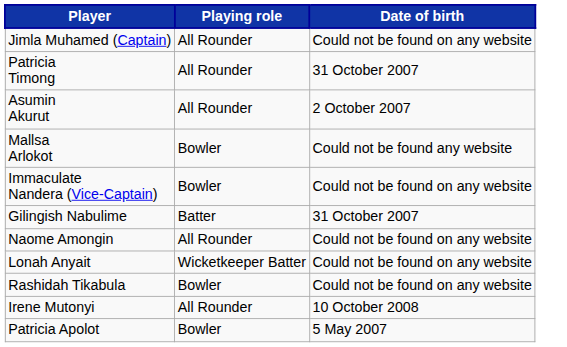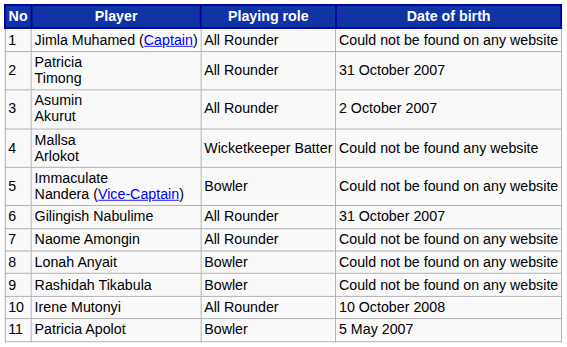 <table class="wikitable">
 <tr>
+<th style="color:#ffffff; background: #1034A6; border:2px solid #000099;">No</th>
 <th style="color:#ffffff; background: #1034A6; border:2px solid #000099;">Player</th>
 <th style="color:#ffffff; background: #1034A6; border:2px solid #000099;">Playing role</th>
 <th style="color:#ffffff; background: #1034A6; border:2px solid #000099;">Date of birth</th>
 </tr>
 <tr>
+<td>1</td>
 <td>Jimla Muhamed (<a href='#'>Captain</a>)</td>
 <td>All Rounder</td>
 <td>Could not be found on any website</td>
 </tr>
 <tr>
+<td>2</td>
 <td>Patricia<br>Timong</td>
 <td>All Rounder</td>
 <td>31 October 2007</td>
 </tr>
 <tr>
+<td>3</td>
 <td>Asumin<br>Akurut</td>
 <td>All Rounder</td>
 <td>2 October 2007</td>
 </tr>
 <tr>
+<td>4</td>
 <td>Mallsa<br>Arlokot</td>
-<td>Bowler</td>
+<td>Wicketkeeper Batter</td>
 <td>Could not be found any website</td>
 </tr>
 <tr>
+<td>5</td>
 <td>Immaculate<br>Nandera (<a href='#'>Vice-Captain</a>)</td>
 <td>Bowler</td>
 <td>Could not be found on any website</td>
 </tr>
 <tr>
+<td>6</td>
 <td>Gilingish Nabulime</td>
-<td>Batter</td>
+<td>All Rounder</td>
 <td>31 October 2007</td>
 </tr>
 <tr>
+<td>7</td>
 <td>Naome Amongin</td>
 <td>All Rounder</td>
 <td>Could not be found on any website</td>
 </tr>
 <tr>
+<td>8</td>
 <td>Lonah Anyait</td>
-<td>Wicketkeeper Batter</td>
+<td>Bowler</td>
 <td>Could not be found on any website</td>
 </tr>
 <tr>
+<td>9</td>
 <td>Rashidah Tikabula</td>
 <td>Bowler</td>
 <td>Could not be found on any website</td>
 </tr>
 <tr>
+<td>10</td>
 <td>Irene Mutonyi</td>
 <td>All Rounder</td>
 <td>10 October 2008</td>
 </tr>
 <tr>
+<td>11</td>
 <td>Patricia Apolot</td>
 <td>Bowler</td>
 <td>5 May 2007</td>
 </tr>
 </table>
